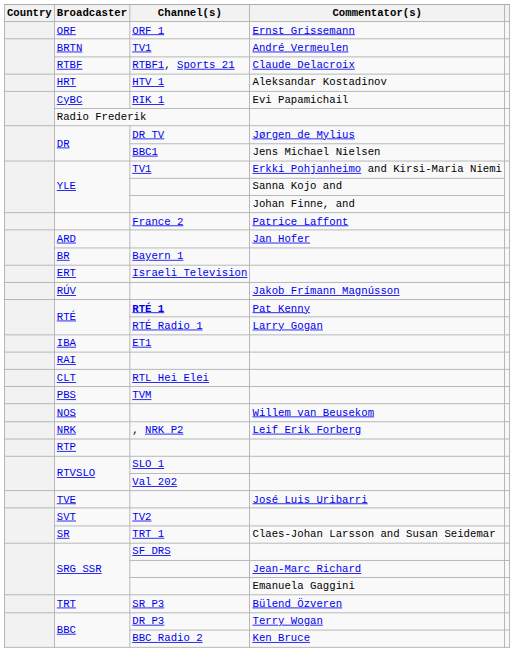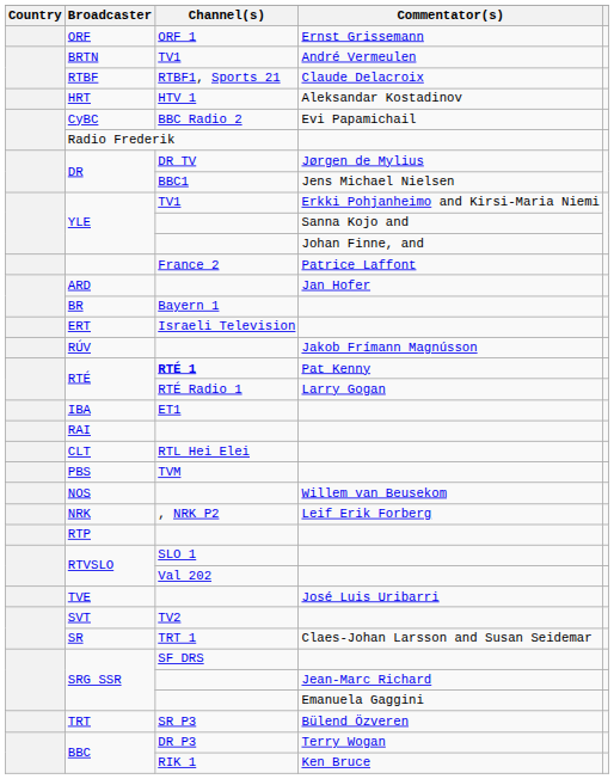 <table class="wikitable plainrowheaders sticky-header">
 <tr>
 </tr>
 <tr>
 <th scope="col">Country</th>
 <th scope="col">Broadcaster</th>
 <th scope="col">Channel(s)</th>
 <th scope="col">Commentator(s)</th>
 <th scope="col"></th>
 </tr>
 <tr>
 <th scope="row"></th>
 <td><a href='#'>ORF</a></td>
 <td><a href='#'>ORF 1</a></td>
 <td><a href='#'>Ernst Grissemann</a></td>
 <td style="text-align:center"></td>
 </tr>
 <tr>
 <th scope="rowgroup" rowspan="2"></th>
 <td><a href='#'>BRTN</a></td>
 <td><a href='#'>TV1</a></td>
 <td><a href='#'>André Vermeulen</a></td>
 <td style="text-align:center"></td>
 </tr>
 <tr>
 <td><a href='#'>RTBF</a></td>
 <td><a href='#'>RTBF1</a>, <a href='#'>Sports 21</a></td>
 <td><a href='#'>Claude Delacroix</a></td>
 <td style="text-align:center"></td>
 </tr>
 <tr>
 <th scope="row"></th>
 <td><a href='#'>HRT</a></td>
 <td><a href='#'>HTV 1</a></td>
 <td>Aleksandar Kostadinov</td>
 <td style="text-align:center"></td>
 </tr>
 <tr>
 <th scope="rowgroup" rowspan="2"></th>
 <td><a href='#'>CyBC</a></td>
-<td><a href='#'>RIK 1</a></td>
+<td><a href='#'>BBC Radio 2</a></td>
 <td>Evi Papamichail</td>
 <td style="text-align:center"></td>
 </tr>
 <tr>
 <td colspan="2">Radio Frederik</td>
 <td></td>
 <td style="text-align:center"></td>
 </tr>
 <tr>
 <th scope="rowgroup" rowspan="2"></th>
 <td rowspan="2"><a href='#'>DR</a></td>
 <td><a href='#'>DR TV</a></td>
 <td><a href='#'>Jørgen de Mylius</a></td>
 <td rowspan="2" style="text-align:center"></td>
 </tr>
 <tr>
 <td><a href='#'>BBC1</a></td>
 <td>Jens Michael Nielsen</td>
 </tr>
 <tr>
 <th scope="rowgroup" rowspan="3"></th>
 <td rowspan="3"><a href='#'>YLE</a></td>
 <td><a href='#'>TV1</a></td>
 <td><a href='#'>Erkki Pohjanheimo</a> and Kirsi-Maria Niemi</td>
 <td rowspan="3" style="text-align:center"></td>
 </tr>
 <tr>
 <td></td>
 <td>Sanna Kojo and </td>
 </tr>
 <tr>
 <td></td>
 <td>Johan Finne,  and </td>
 </tr>
 <tr>
 <th scope="row"></th>
 <td></td>
 <td><a href='#'>France 2</a></td>
 <td><a href='#'>Patrice Laffont</a></td>
 <td style="text-align:center"></td>
 </tr>
 <tr>
 <th scope="rowgroup" rowspan="2"></th>
 <td><a href='#'>ARD</a></td>
 <td></td>
 <td><a href='#'>Jan Hofer</a></td>
 <td style="text-align:center"></td>
 </tr>
 <tr>
 <td><a href='#'>BR</a></td>
 <td><a href='#'>Bayern 1</a></td>
 <td></td>
 <td style="text-align:center"></td>
 </tr>
 <tr>
 <th scope="row"></th>
 <td><a href='#'>ERT</a></td>
 <td><a href='#'>Israeli Television</a></td>
 <td></td>
 <td style="text-align:center"></td>
 </tr>
 <tr>
 <th scope="row"></th>
 <td><a href='#'>RÚV</a></td>
 <td></td>
 <td><a href='#'>Jakob Frímann Magnússon</a></td>
 <td style="text-align:center"></td>
 </tr>
 <tr>
 <th scope="rowgroup" rowspan="2"></th>
 <td rowspan="2"><a href='#'>RTÉ</a></td>
 <td><strong><a href='#'>RTÉ 1</a></strong></td>
 <td><a href='#'>Pat Kenny</a></td>
 <td style="text-align:center"></td>
 </tr>
 <tr>
 <td><a href='#'>RTÉ Radio 1</a></td>
 <td><a href='#'>Larry Gogan</a></td>
 <td style="text-align:center"></td>
 </tr>
 <tr>
 <th scope="row"></th>
 <td><a href='#'>IBA</a></td>
 <td><a href='#'>ET1</a></td>
 <td></td>
 <td style="text-align:center"></td>
 </tr>
 <tr>
 <th scope="row"></th>
 <td><a href='#'>RAI</a></td>
 <td></td>
 <td></td>
 <td style="text-align:center"></td>
 </tr>
 <tr>
 <th scope="row"></th>
 <td><a href='#'>CLT</a></td>
 <td><a href='#'>RTL Hei Elei</a></td>
 <td></td>
 <td style="text-align:center"></td>
 </tr>
 <tr>
 <th scope="row"></th>
 <td><a href='#'>PBS</a></td>
 <td><a href='#'>TVM</a></td>
 <td></td>
 <td style="text-align:center"></td>
 </tr>
 <tr>
 <th scope="row"></th>
 <td><a href='#'>NOS</a></td>
 <td></td>
 <td><a href='#'>Willem van Beusekom</a></td>
 <td style="text-align:center"></td>
 </tr>
 <tr>
 <th scope="row"></th>
 <td><a href='#'>NRK</a></td>
 <td>, <a href='#'>NRK P2</a></td>
 <td><a href='#'>Leif Erik Forberg</a></td>
 <td style="text-align:center"></td>
 </tr>
 <tr>
 <th scope="row"></th>
 <td><a href='#'>RTP</a></td>
 <td></td>
 <td></td>
 <td style="text-align:center"></td>
 </tr>
 <tr>
 <th scope="rowgroup" rowspan="2"></th>
 <td rowspan="2"><a href='#'>RTVSLO</a></td>
 <td><a href='#'>SLO 1</a></td>
 <td></td>
 <td style="text-align:center"></td>
 </tr>
 <tr>
 <td><a href='#'>Val 202</a></td>
 <td></td>
 <td style="text-align:center"></td>
 </tr>
 <tr>
 <th scope="row"></th>
 <td><a href='#'>TVE</a></td>
 <td></td>
 <td><a href='#'>José Luis Uribarri</a></td>
 <td style="text-align:center"></td>
 </tr>
 <tr>
 <th scope="rowgroup" rowspan="2"></th>
 <td><a href='#'>SVT</a></td>
 <td><a href='#'>TV2</a></td>
 <td></td>
 <td style="text-align:center"></td>
 </tr>
 <tr>
 <td><a href='#'>SR</a></td>
 <td><a href='#'>TRT 1</a></td>
 <td>Claes-Johan Larsson and Susan Seidemar</td>
 <td style="text-align:center"></td>
 </tr>
 <tr>
 <th scope="rowgroup" rowspan="3"></th>
 <td rowspan="3"><a href='#'>SRG SSR</a></td>
 <td><a href='#'>SF DRS</a></td>
 <td></td>
 <td style="text-align:center"></td>
 </tr>
 <tr>
 <td></td>
 <td><a href='#'>Jean-Marc Richard</a></td>
 <td style="text-align:center"></td>
 </tr>
 <tr>
 <td></td>
 <td>Emanuela Gaggini</td>
 <td style="text-align:center"></td>
 </tr>
 <tr>
 <th scope="row"></th>
 <td><a href='#'>TRT</a></td>
 <td><a href='#'>SR P3</a></td>
 <td><a href='#'>Bülend Özveren</a></td>
 <td style="text-align:center"></td>
 </tr>
 <tr>
 <th scope="rowgroup" rowspan="3"></th>
 <td rowspan="2"><a href='#'>BBC</a></td>
 <td><a href='#'>DR P3</a></td>
 <td><a href='#'>Terry Wogan</a></td>
 <td style="text-align:center"></td>
 </tr>
 <tr>
-<td><a href='#'>BBC Radio 2</a></td>
+<td><a href='#'>RIK 1</a></td>
 <td><a href='#'>Ken Bruce</a></td>
 <td style="text-align:center"></td>
 </tr>
 </table>
